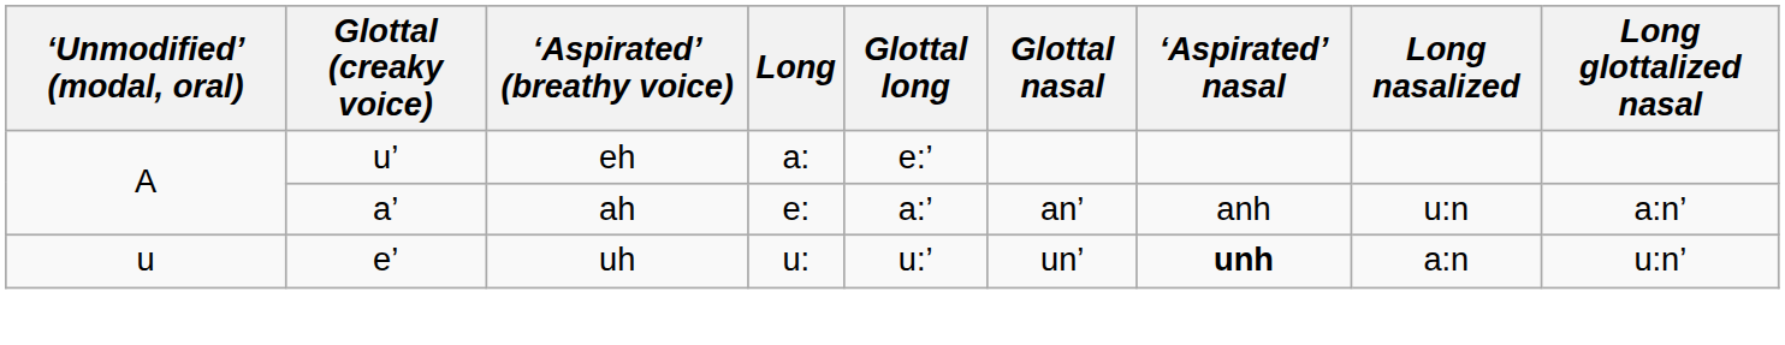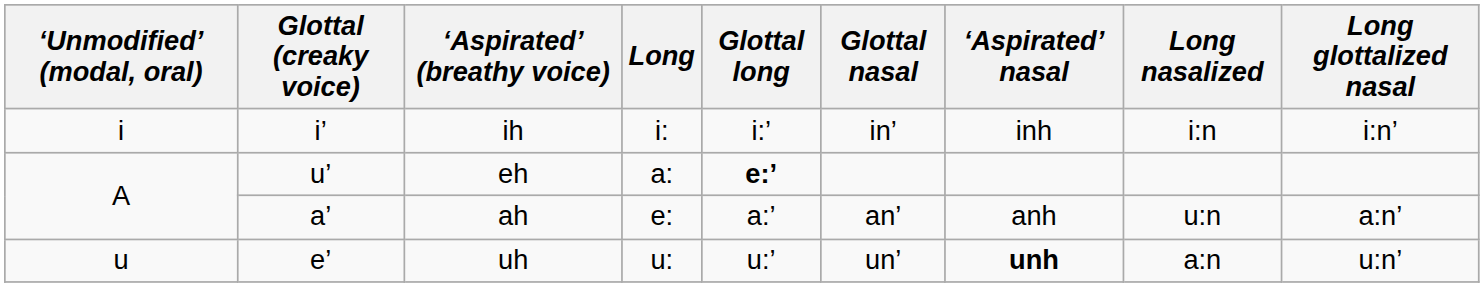 <table class="wikitable" style="text-align:center">
 <tr>
 <th><em>‘Unmodified’ (modal, oral)</em></th>
 <th><em>Glottal (creaky voice)</em></th>
 <th><em>‘Aspirated’ (breathy voice)</em></th>
 <th><em>Long</em></th>
 <th><em>Glottal long</em></th>
 <th><em>Glottal nasal</em></th>
 <th><em>‘Aspirated’ nasal</em></th>
 <th><em>Long nasalized</em></th>
 <th><em>Long glottalized nasal</em></th>
 </tr>
 <tr>
+<td>i</td>
+<td>i’</td>
+<td>ih</td>
+<td>i:</td>
+<td>i:’</td>
+<td>in’</td>
+<td>inh</td>
+<td>i:n</td>
+<td>i:n’</td>
+</tr>
+<tr>
 <td rowspan="2">A</td>
 <td>u’</td>
 <td>eh</td>
 <td>a:</td>
-<td>e:’</td>
+<td><strong>e:’</strong></td>
 <td></td>
 <td></td>
 <td></td>
 <td></td>
 </tr>
 <tr>
 <td>a’</td>
 <td>ah</td>
 <td>e:</td>
 <td>a:’</td>
 <td>an’</td>
 <td>anh</td>
 <td>u:n</td>
 <td>a:n’</td>
 </tr>
 <tr>
 <td>u</td>
 <td>e’</td>
 <td>uh</td>
 <td>u:</td>
 <td>u:’</td>
 <td>un’</td>
 <td><strong>unh</strong></td>
 <td>a:n</td>
 <td>u:n’</td>
 </tr>
 </table>
